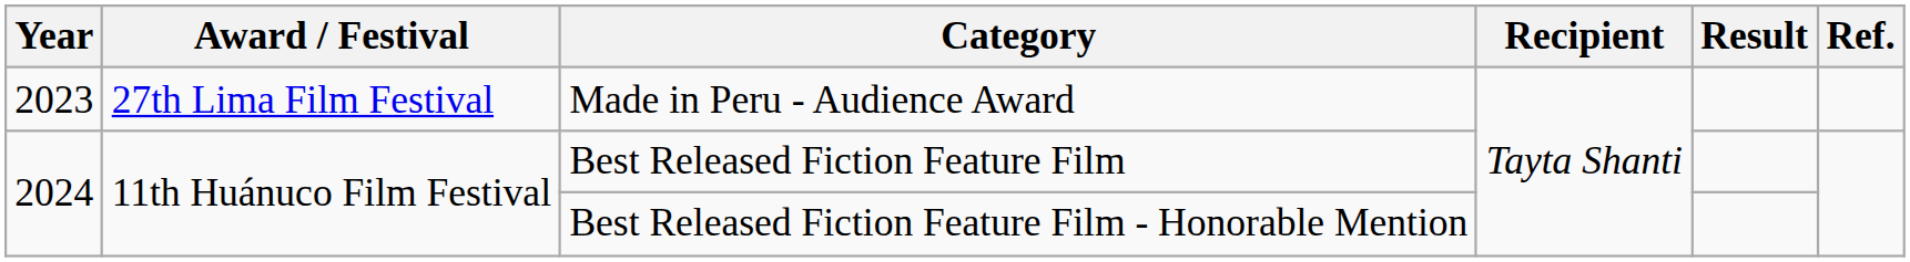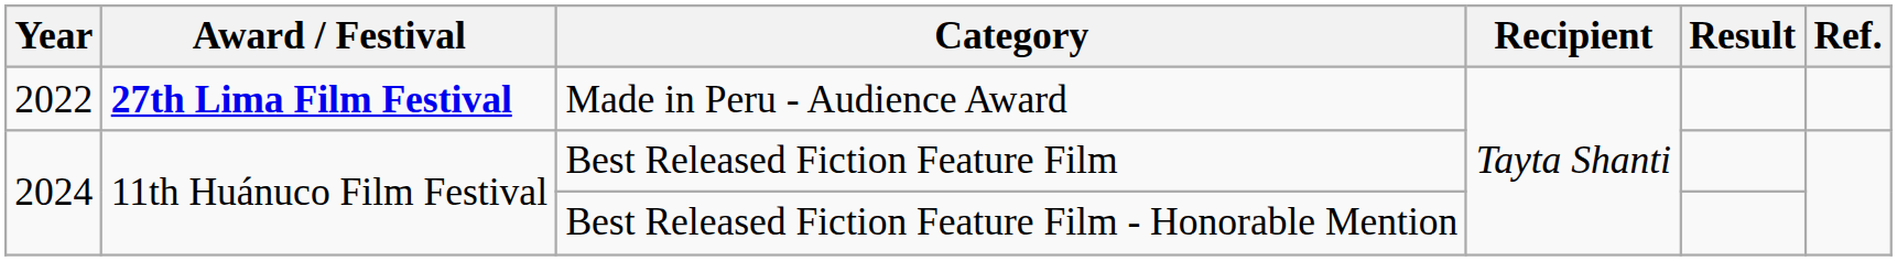 <table class="wikitable">
 <tr>
 <th>Year</th>
 <th>Award / Festival</th>
 <th>Category</th>
 <th>Recipient</th>
 <th>Result</th>
 <th>Ref.</th>
 </tr>
 <tr>
-<td>2023</td>
-<td><a href='#'>27th Lima Film Festival</a></td>
+<td>2022</td>
+<td><strong><a href='#'>27th Lima Film Festival</a></strong></td>
 <td>Made in Peru - Audience Award</td>
 <td rowspan="3"><em>Tayta Shanti</em></td>
 <td></td>
 <td></td>
 </tr>
 <tr>
 <td rowspan="2">2024</td>
 <td rowspan="2">11th Huánuco Film Festival</td>
 <td>Best Released Fiction Feature Film</td>
 <td></td>
 <td rowspan="2"></td>
 </tr>
 <tr>
 <td>Best Released Fiction Feature Film - Honorable Mention</td>
 <td></td>
 </tr>
 </table>
